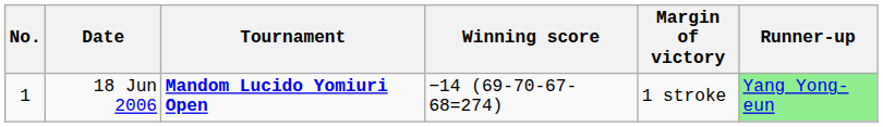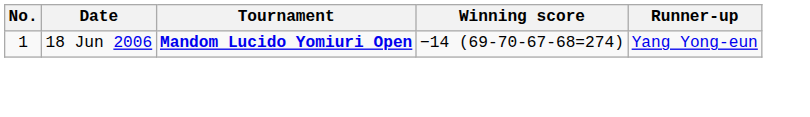 <table class="wikitable" style="font-size:95%;">
 <tr>
 <th>No.</th>
 <th>Date</th>
 <th>Tournament</th>
 <th>Winning score</th>
-<th>Margin of<br>victory</th>
 <th>Runner-up</th>
 </tr>
 <tr>
 <td align=center>1</td>
 <td align=right>18 Jun <a href='#'>2006</a></td>
 <td><strong><a href='#'>Mandom Lucido Yomiuri Open</a></strong></td>
 <td>−14 (69-70-67-68=274)</td>
-<td>1 stroke</td>
-<td style="background: lightgreen;"> <a href='#'>Yang Yong-eun</a></td>
+<td> <a href='#'>Yang Yong-eun</a></td>
 </tr>
 </table>
